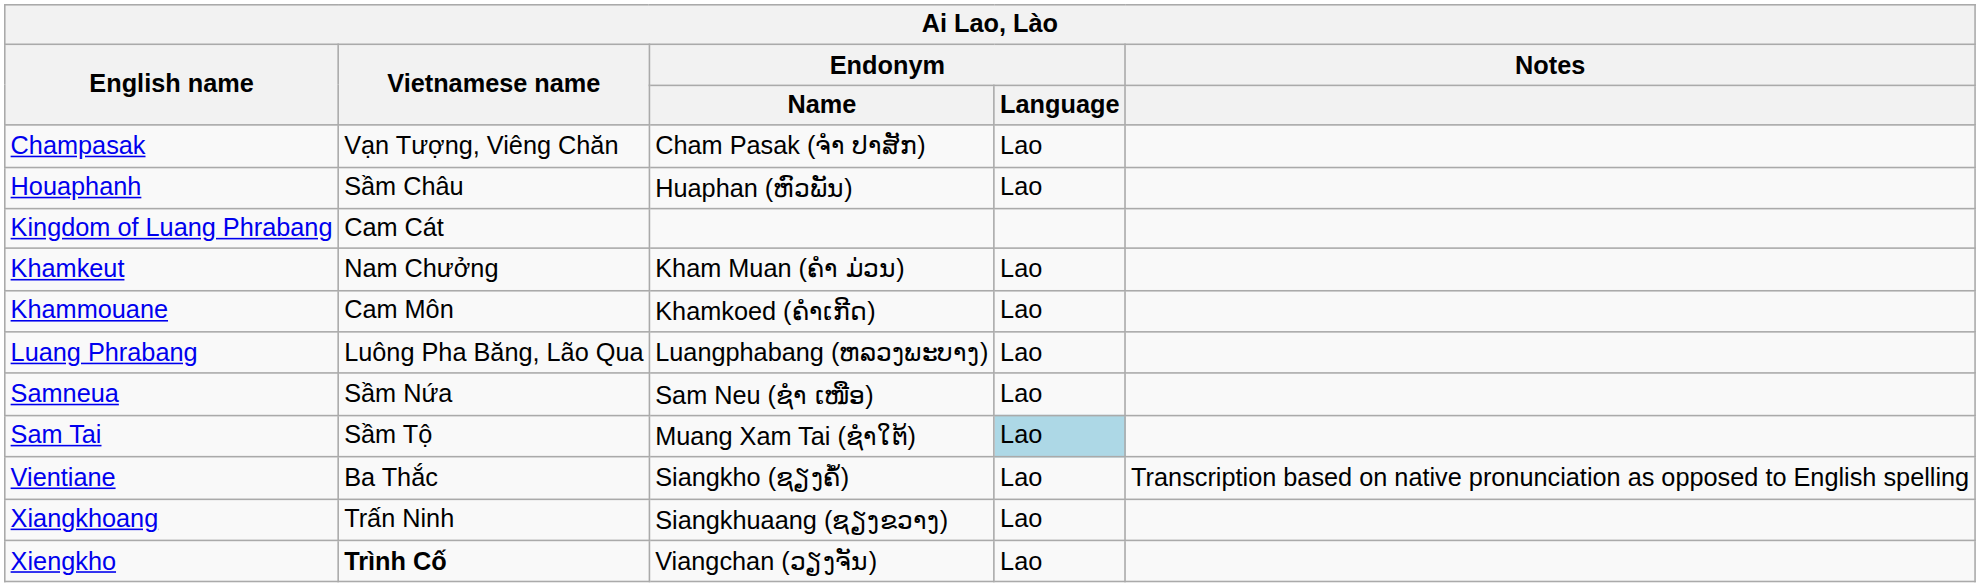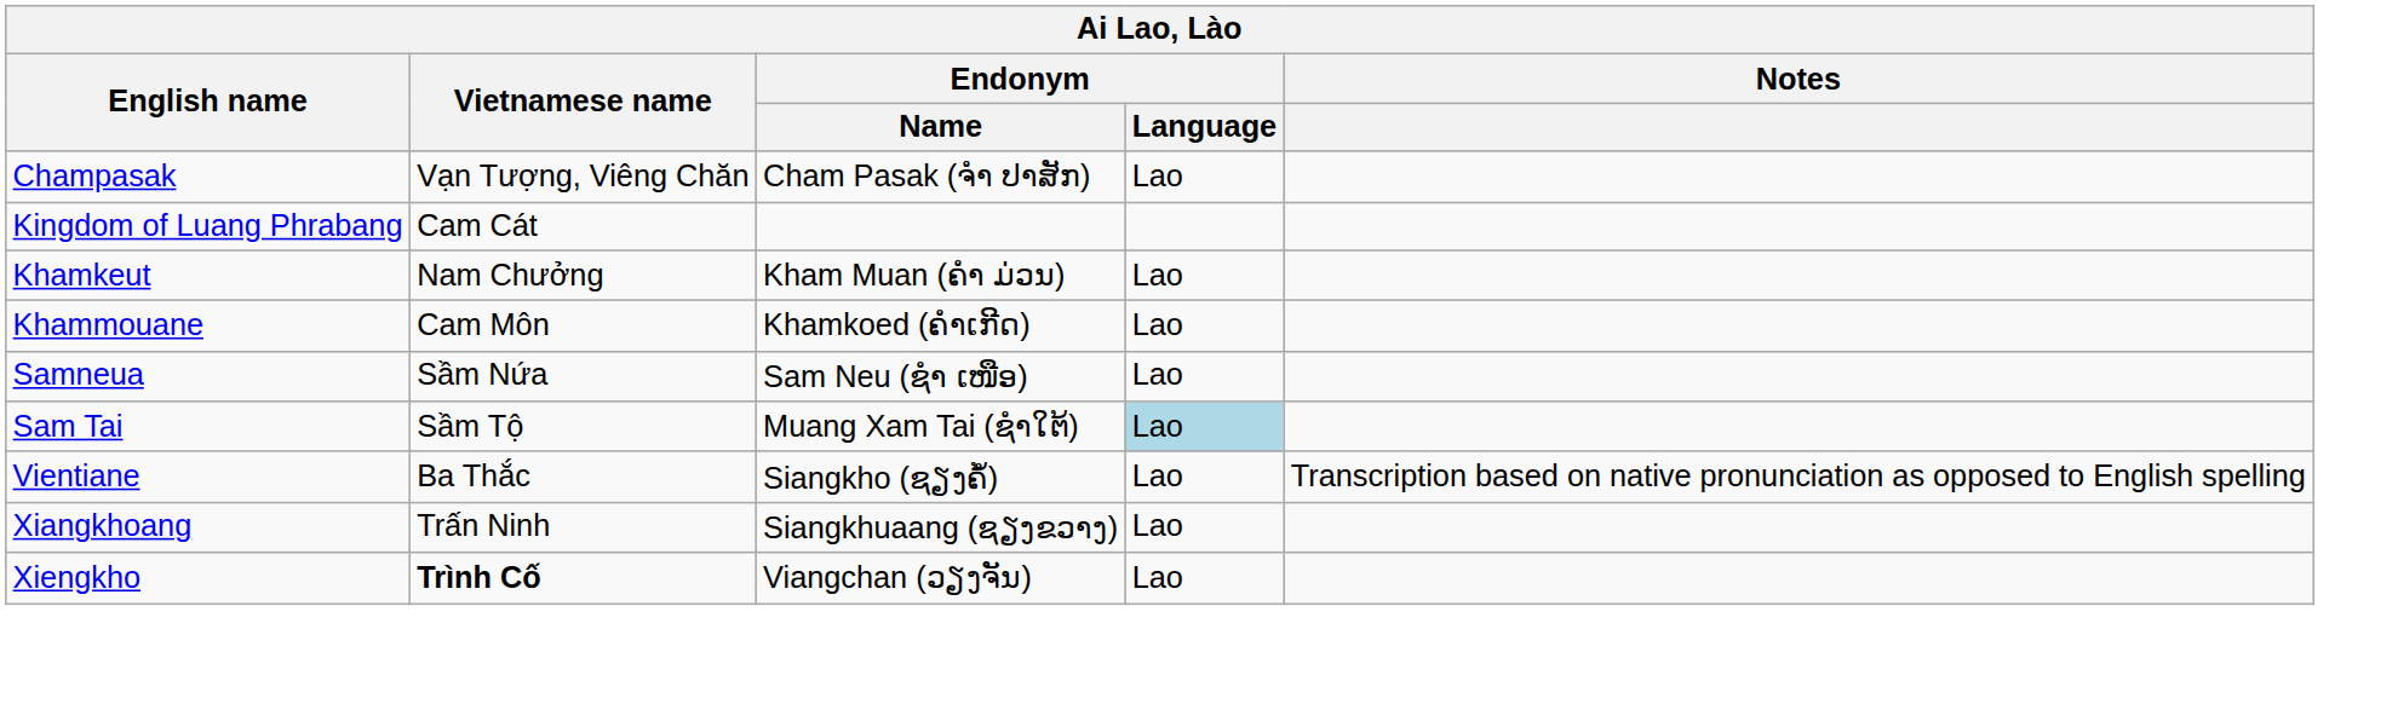 <table class="wikitable sortable">
 <tr>
 <th colspan="5"> Ai Lao, Lào</th>
 </tr>
 <tr>
 <th rowspan="2">English name</th>
 <th rowspan="2">Vietnamese name</th>
 <th colspan="2">Endonym</th>
 <th>Notes</th>
 </tr>
 <tr>
 <th>Name</th>
 <th>Language</th>
 <th></th>
 </tr>
 <tr>
 <td><a href='#'>Champasak</a></td>
 <td>Vạn Tượng, Viêng Chăn</td>
 <td>Cham Pasak (ຈຳ ປາສັກ)</td>
 <td>Lao</td>
 <td></td>
 </tr>
 <tr>
-<td><a href='#'>Houaphanh</a></td>
-<td>Sầm Châu</td>
-<td>Huaphan (ຫົວພັນ)</td>
-<td>Lao</td>
-<td></td>
-</tr>
-<tr>
 <td><a href='#'>Kingdom of Luang Phrabang</a></td>
 <td>Cam Cát</td>
 <td></td>
 <td></td>
 <td></td>
 </tr>
 <tr>
 <td><a href='#'>Khamkeut</a></td>
 <td>Nam Chưởng</td>
 <td>Kham Muan (ຄຳ ມ່ວນ)</td>
 <td>Lao</td>
 <td></td>
 </tr>
 <tr>
 <td><a href='#'>Khammouane</a></td>
 <td>Cam Môn</td>
 <td>Khamkoed (ຄຳເກີດ)</td>
-<td>Lao</td>
-<td></td>
-</tr>
-<tr>
-<td><a href='#'>Luang Phrabang</a></td>
-<td>Luông Pha Băng, Lão Qua</td>
-<td>Luangphabang (ຫລວງພະບາງ)</td>
 <td>Lao</td>
 <td></td>
 </tr>
 <tr>
 <td><a href='#'>Samneua</a></td>
 <td>Sầm Nứa</td>
 <td>Sam Neu (ຊຳ ເໜືອ)</td>
 <td>Lao</td>
 <td></td>
 </tr>
 <tr>
 <td><a href='#'>Sam Tai</a></td>
 <td>Sầm Tộ</td>
 <td>Muang Xam Tai (ຊຳໃຕ້)</td>
 <td style="background: lightblue;">Lao</td>
 <td></td>
 </tr>
 <tr>
 <td><a href='#'>Vientiane</a></td>
 <td>Ba Thắc</td>
 <td>Siangkho (ຊຽງຄໍ້)</td>
 <td>Lao</td>
 <td>Transcription based on native pronunciation as opposed to English spelling</td>
 </tr>
 <tr>
 <td><a href='#'>Xiangkhoang</a></td>
 <td>Trấn Ninh</td>
 <td>Siangkhuaang (ຊຽງຂວາງ)</td>
 <td>Lao</td>
 <td></td>
 </tr>
 <tr>
 <td><a href='#'>Xiengkho</a></td>
 <td><strong>Trình Cố</strong></td>
 <td>Viangchan (ວຽງຈັນ)</td>
 <td>Lao</td>
 <td></td>
 </tr>
 </table>
